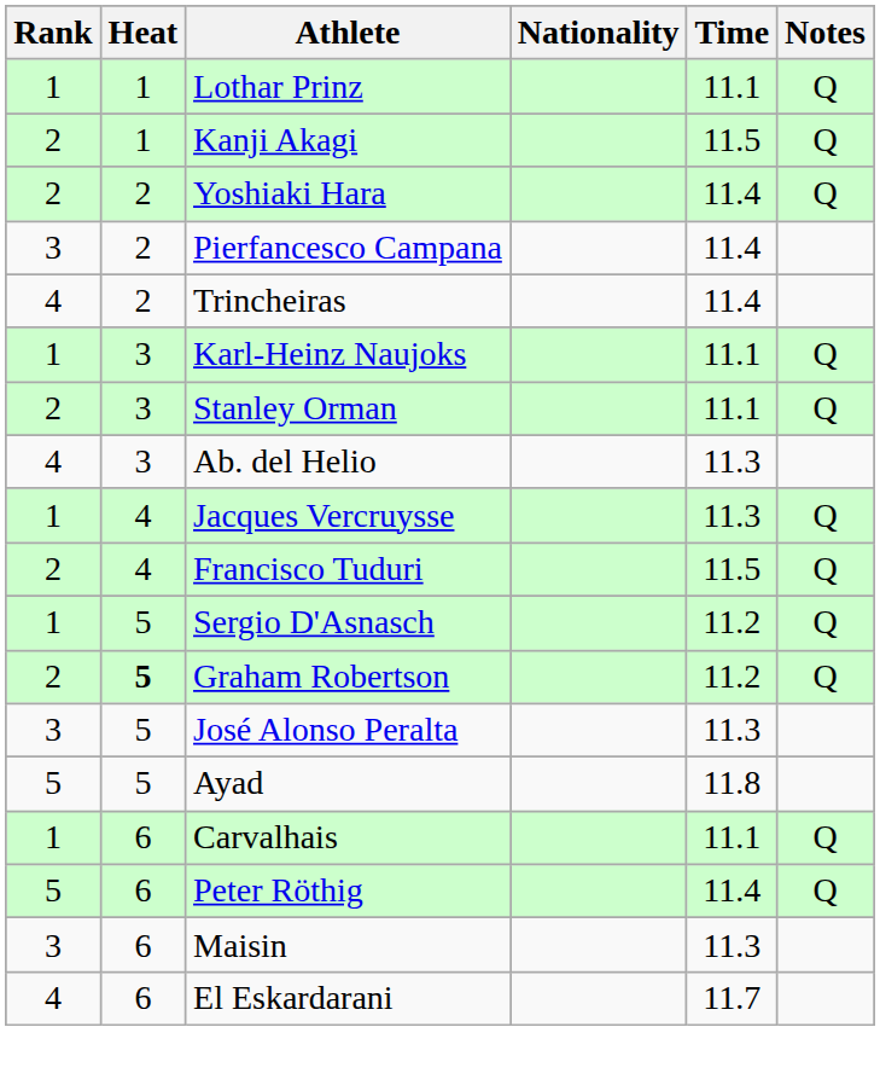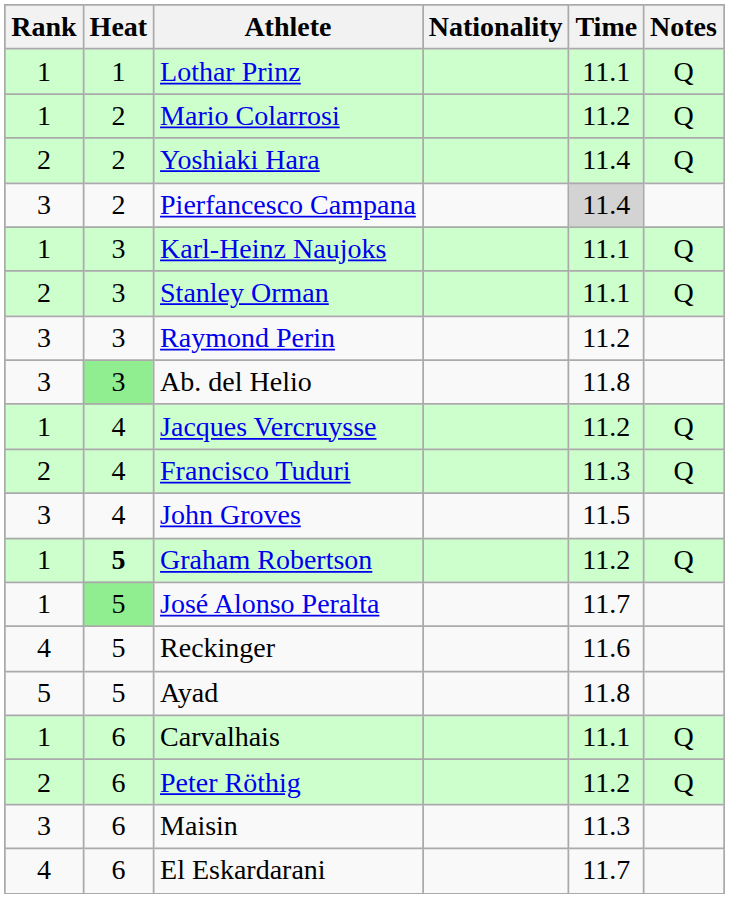 <table class="wikitable sortable" style="text-align:center">
 <tr>
 <th>Rank</th>
 <th>Heat</th>
 <th>Athlete</th>
 <th>Nationality</th>
 <th>Time</th>
 <th>Notes</th>
 </tr>
 <tr bgcolor=ccffcc>
 <td>1</td>
 <td>1</td>
 <td align=left><a href='#'>Lothar Prinz</a></td>
 <td align=left></td>
 <td>11.1</td>
 <td>Q</td>
 </tr>
 <tr bgcolor=ccffcc>
+<td>1</td>
 <td>2</td>
-<td>1</td>
-<td align=left><a href='#'>Kanji Akagi</a></td>
+<td align=left><a href='#'>Mario Colarrosi</a></td>
 <td align=left></td>
-<td>11.5</td>
+<td>11.2</td>
 <td>Q</td>
 </tr>
 <tr bgcolor=ccffcc>
 <td>2</td>
 <td>2</td>
 <td align=left><a href='#'>Yoshiaki Hara</a></td>
 <td align=left></td>
 <td>11.4</td>
 <td>Q</td>
 </tr>
 <tr>
 <td>3</td>
 <td>2</td>
 <td align=left><a href='#'>Pierfancesco Campana</a></td>
 <td align=left></td>
-<td>11.4</td>
-<td></td>
-</tr>
-<tr>
-<td>4</td>
-<td>2</td>
-<td align=left>Trincheiras</td>
-<td align=left></td>
-<td>11.4</td>
+<td style="background: lightgrey;">11.4</td>
 <td></td>
 </tr>
 <tr bgcolor=ccffcc>
 <td>1</td>
 <td>3</td>
 <td align=left><a href='#'>Karl-Heinz Naujoks</a></td>
 <td align=left></td>
 <td>11.1</td>
 <td>Q</td>
 </tr>
 <tr bgcolor=ccffcc>
 <td>2</td>
 <td>3</td>
 <td align=left><a href='#'>Stanley Orman</a></td>
 <td align=left></td>
 <td>11.1</td>
 <td>Q</td>
 </tr>
 <tr>
-<td>4</td>
 <td>3</td>
+<td>3</td>
+<td align=left><a href='#'>Raymond Perin</a></td>
+<td align=left></td>
+<td>11.2</td>
+<td></td>
+</tr>
+<tr>
+<td>3</td>
+<td style="background: lightgreen;">3</td>
 <td align=left>Ab. del Helio</td>
 <td align=left></td>
-<td>11.3</td>
+<td>11.8</td>
 <td></td>
 </tr>
 <tr bgcolor=ccffcc>
 <td>1</td>
 <td>4</td>
 <td align=left><a href='#'>Jacques Vercruysse</a></td>
 <td align=left></td>
-<td>11.3</td>
+<td>11.2</td>
 <td>Q</td>
 </tr>
 <tr bgcolor=ccffcc>
 <td>2</td>
 <td>4</td>
 <td align=left><a href='#'>Francisco Tuduri</a></td>
 <td align=left></td>
+<td>11.3</td>
+<td>Q</td>
+</tr>
+<tr>
+<td>3</td>
+<td>4</td>
+<td align=left><a href='#'>John Groves</a></td>
+<td align=left></td>
 <td>11.5</td>
-<td>Q</td>
+<td></td>
 </tr>
 <tr bgcolor=ccffcc>
 <td>1</td>
-<td>5</td>
-<td align=left><a href='#'>Sergio D'Asnasch</a></td>
-<td align=left></td>
-<td>11.2</td>
-<td>Q</td>
-</tr>
-<tr bgcolor=ccffcc>
-<td>2</td>
 <td><strong>5</strong></td>
 <td align=left><a href='#'>Graham Robertson</a></td>
 <td align=left></td>
 <td>11.2</td>
 <td>Q</td>
 </tr>
 <tr>
-<td>3</td>
-<td>5</td>
+<td>1</td>
+<td style="background: lightgreen;">5</td>
 <td align=left><a href='#'>José Alonso Peralta</a></td>
 <td align=left></td>
-<td>11.3</td>
+<td>11.7</td>
+<td></td>
+</tr>
+<tr>
+<td>4</td>
+<td>5</td>
+<td align=left>Reckinger</td>
+<td align=left></td>
+<td>11.6</td>
 <td></td>
 </tr>
 <tr>
 <td>5</td>
 <td>5</td>
 <td align=left>Ayad</td>
 <td align=left></td>
 <td>11.8</td>
 <td></td>
 </tr>
 <tr bgcolor=ccffcc>
 <td>1</td>
 <td>6</td>
 <td align=left>Carvalhais</td>
 <td align=left></td>
 <td>11.1</td>
 <td>Q</td>
 </tr>
 <tr bgcolor=ccffcc>
-<td>5</td>
+<td>2</td>
 <td>6</td>
 <td align=left><a href='#'>Peter Röthig</a></td>
 <td align=left></td>
-<td>11.4</td>
+<td>11.2</td>
 <td>Q</td>
 </tr>
 <tr>
 <td>3</td>
 <td>6</td>
 <td align=left>Maisin</td>
 <td align=left></td>
 <td>11.3</td>
 <td></td>
 </tr>
 <tr>
 <td>4</td>
 <td>6</td>
 <td align=left>El Eskardarani</td>
 <td align=left></td>
 <td>11.7</td>
 <td></td>
 </tr>
 </table>
